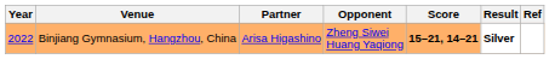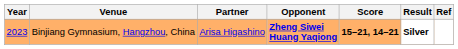 <table class="sortable wikitable" style="font-size: 90%;">
 <tr>
 <th>Year</th>
 <th>Venue</th>
 <th>Partner</th>
 <th>Opponent</th>
 <th>Score</th>
 <th>Result</th>
 <th>Ref</th>
 </tr>
 <tr style="background:#FFB069">
-<td align="center"><a href='#'>2022</a></td>
+<td align="center"><a href='#'>2023</a></td>
 <td align="left">Binjiang Gymnasium, <a href='#'>Hangzhou</a>, China</td>
 <td align="left"> <a href='#'>Arisa Higashino</a></td>
-<td align="left"> <a href='#'>Zheng Siwei</a><br>  <a href='#'>Huang Yaqiong</a></td>
+<td align="left"><strong> <a href='#'>Zheng Siwei</a><br>  <a href='#'>Huang Yaqiong</a></strong></td>
 <td align="left"><strong>15–21, 14–21</strong></td>
 <td style="text-align:left; background:white"> <strong>Silver</strong></td>
 <td style="text-align:center; background:white"></td>
 </tr>
 </table>
